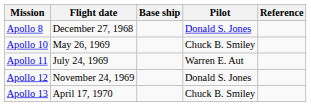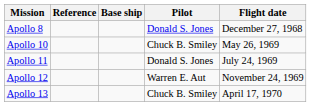 <table class="wikitable">
 <tr>
 <th>Mission</th>
-<th>Flight date</th>
+<th>Reference</th>
 <th>Base ship</th>
 <th>Pilot</th>
-<th>Reference</th>
+<th>Flight date</th>
 </tr>
 <tr>
 <td><a href='#'>Apollo 8</a></td>
-<td>December 27, 1968</td>
+<td></td>
 <td></td>
 <td><a href='#'>Donald S. Jones</a></td>
-<td></td>
+<td>December 27, 1968</td>
 </tr>
 <tr>
 <td><a href='#'>Apollo 10</a></td>
-<td>May 26, 1969</td>
+<td></td>
 <td></td>
 <td>Chuck B. Smiley</td>
-<td></td>
+<td>May 26, 1969</td>
 </tr>
 <tr>
 <td><a href='#'>Apollo 11</a></td>
+<td></td>
+<td></td>
+<td>Donald S. Jones</td>
 <td>July 24, 1969</td>
-<td></td>
-<td>Warren E. Aut</td>
-<td></td>
 </tr>
 <tr>
 <td><a href='#'>Apollo 12</a></td>
+<td></td>
+<td></td>
+<td>Warren E. Aut</td>
 <td>November 24, 1969</td>
-<td></td>
-<td>Donald S. Jones</td>
-<td></td>
 </tr>
 <tr>
 <td><a href='#'>Apollo 13</a></td>
-<td>April 17, 1970</td>
+<td></td>
 <td></td>
 <td>Chuck B. Smiley</td>
-<td></td>
+<td>April 17, 1970</td>
 </tr>
 </table>
